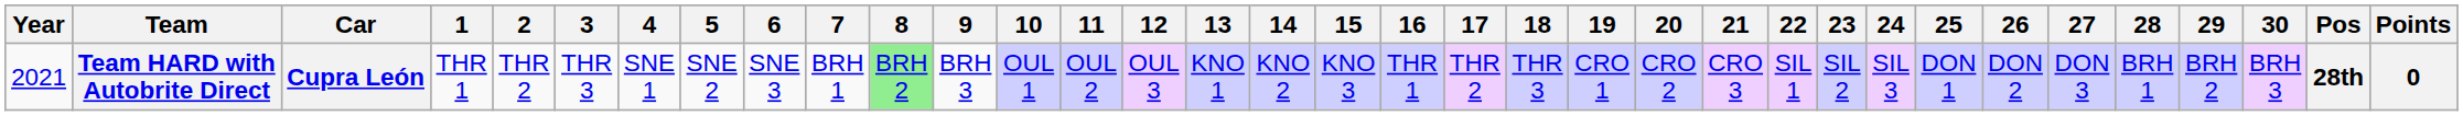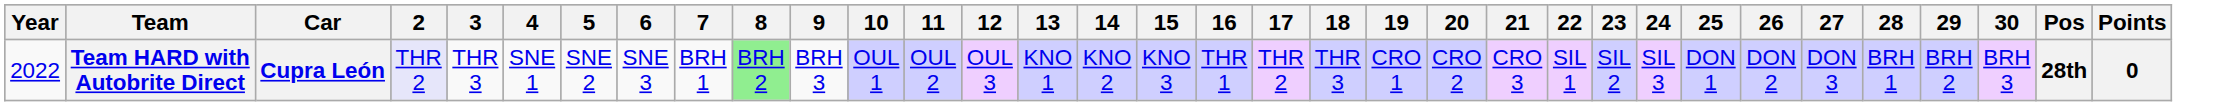 <table class="wikitable" style="text-align:center; font-size:85%">
 <tr>
 <th>Year</th>
 <th>Team</th>
 <th>Car</th>
-<th>1</th>
 <th>2</th>
 <th>3</th>
 <th>4</th>
 <th>5</th>
 <th>6</th>
 <th>7</th>
 <th>8</th>
 <th>9</th>
 <th>10</th>
 <th>11</th>
 <th>12</th>
 <th>13</th>
 <th>14</th>
 <th>15</th>
 <th>16</th>
 <th>17</th>
 <th>18</th>
 <th>19</th>
 <th>20</th>
 <th>21</th>
 <th>22</th>
 <th>23</th>
 <th>24</th>
 <th>25</th>
 <th>26</th>
 <th>27</th>
 <th>28</th>
 <th>29</th>
 <th>30</th>
 <th>Pos</th>
 <th>Points</th>
 </tr>
 <tr>
-<td><a href='#'>2021</a></td>
+<td><a href='#'>2022</a></td>
 <th nowrap><a href='#'>Team HARD with<br>Autobrite Direct</a></th>
 <th nowrap><a href='#'>Cupra León</a></th>
-<td><a href='#'>THR<br>1</a></td>
-<td><a href='#'>THR<br>2</a></td>
+<td style="background: lavender;"><a href='#'>THR<br>2</a></td>
 <td><a href='#'>THR<br>3</a></td>
 <td><a href='#'>SNE<br>1</a></td>
 <td><a href='#'>SNE<br>2</a></td>
 <td><a href='#'>SNE<br>3</a></td>
 <td><a href='#'>BRH<br>1</a></td>
 <td style="background: lightgreen;"><a href='#'>BRH<br>2</a></td>
 <td><a href='#'>BRH<br>3</a></td>
 <td style="background:#CFCFFF;"><a href='#'>OUL<br>1</a><br></td>
 <td style="background:#CFCFFF;"><a href='#'>OUL<br>2</a><br></td>
 <td style="background:#EFCFFF;"><a href='#'>OUL<br>3</a><br></td>
 <td style="background:#CFCFFF;"><a href='#'>KNO<br>1</a><br></td>
 <td style="background:#CFCFFF;"><a href='#'>KNO<br>2</a><br></td>
 <td style="background:#CFCFFF;"><a href='#'>KNO<br>3</a><br></td>
 <td style="background:#CFCFFF;"><a href='#'>THR<br>1</a><br></td>
 <td style="background:#EFCFFF;"><a href='#'>THR<br>2</a><br></td>
 <td style="background:#CFCFFF;"><a href='#'>THR<br>3</a><br></td>
 <td style="background:#CFCFFF;"><a href='#'>CRO<br>1</a><br></td>
 <td style="background:#CFCFFF;"><a href='#'>CRO<br>2</a><br></td>
 <td style="background:#EFCFFF;"><a href='#'>CRO<br>3</a><br></td>
 <td style="background:#EFCFFF;"><a href='#'>SIL<br>1</a><br></td>
 <td style="background:#CFCFFF;"><a href='#'>SIL<br>2</a><br></td>
 <td style="background:#EFCFFF;"><a href='#'>SIL<br>3</a><br></td>
 <td style="background:#CFCFFF;"><a href='#'>DON<br>1</a><br></td>
 <td style="background:#CFCFFF;"><a href='#'>DON<br>2</a><br></td>
 <td style="background:#CFCFFF;"><a href='#'>DON<br>3</a><br></td>
 <td style="background:#CFCFFF;"><a href='#'>BRH<br>1</a><br></td>
 <td style="background:#CFCFFF;"><a href='#'>BRH<br>2</a><br></td>
 <td style="background:#EFCFFF;"><a href='#'>BRH<br>3</a><br></td>
 <th>28th</th>
 <th>0</th>
 </tr>
 </table>
